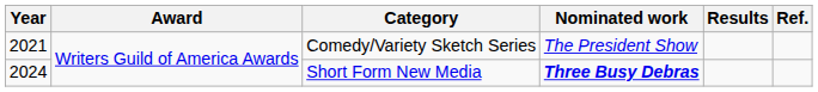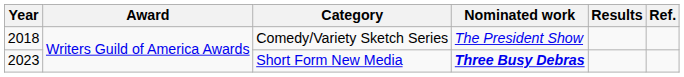 <table class="wikitable sortable">
 <tr>
 <th>Year</th>
 <th>Award</th>
 <th>Category</th>
 <th>Nominated work</th>
 <th>Results</th>
 <th>Ref.</th>
 </tr>
 <tr>
-<td>2021</td>
+<td>2018</td>
 <td rowspan="2"><a href='#'>Writers Guild of America Awards</a></td>
 <td>Comedy/Variety Sketch Series</td>
 <td><em><a href='#'>The President Show</a></em></td>
 <td></td>
 <td></td>
 </tr>
 <tr>
-<td>2024</td>
+<td>2023</td>
 <td><a href='#'>Short Form New Media</a></td>
 <td><strong><em><a href='#'>Three Busy Debras</a></em></strong></td>
 <td></td>
 <td></td>
 </tr>
 </table>
